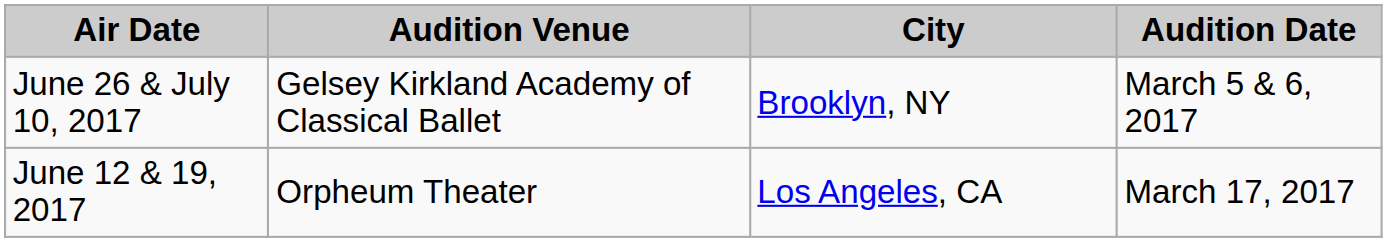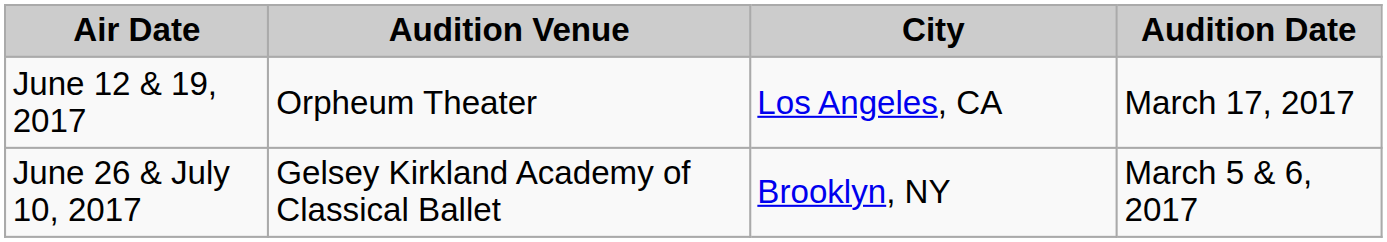 <table class="wikitable">
 <tr style="text-align:center; background:#ccc;">
 <td style="width:120px;"><strong>Air Date</strong></td>
 <td style="width:225px;"><strong>Audition Venue</strong></td>
 <td style="width:170px;"><strong>City</strong></td>
 <td style="width:120px;"><strong>Audition Date</strong></td>
 </tr>
 <tr>
+<td>June 12 & 19, 2017</td>
+<td>Orpheum Theater</td>
+<td><a href='#'>Los Angeles</a>, CA</td>
+<td>March 17, 2017</td>
+</tr>
+<tr>
 <td>June 26 & July 10, 2017</td>
 <td>Gelsey Kirkland Academy of Classical Ballet</td>
 <td><a href='#'>Brooklyn</a>, NY</td>
 <td>March 5 & 6, 2017</td>
 </tr>
-<tr>
-<td>June 12 & 19, 2017</td>
-<td>Orpheum Theater</td>
-<td><a href='#'>Los Angeles</a>, CA</td>
-<td>March 17, 2017</td>
-</tr>
 </table>
